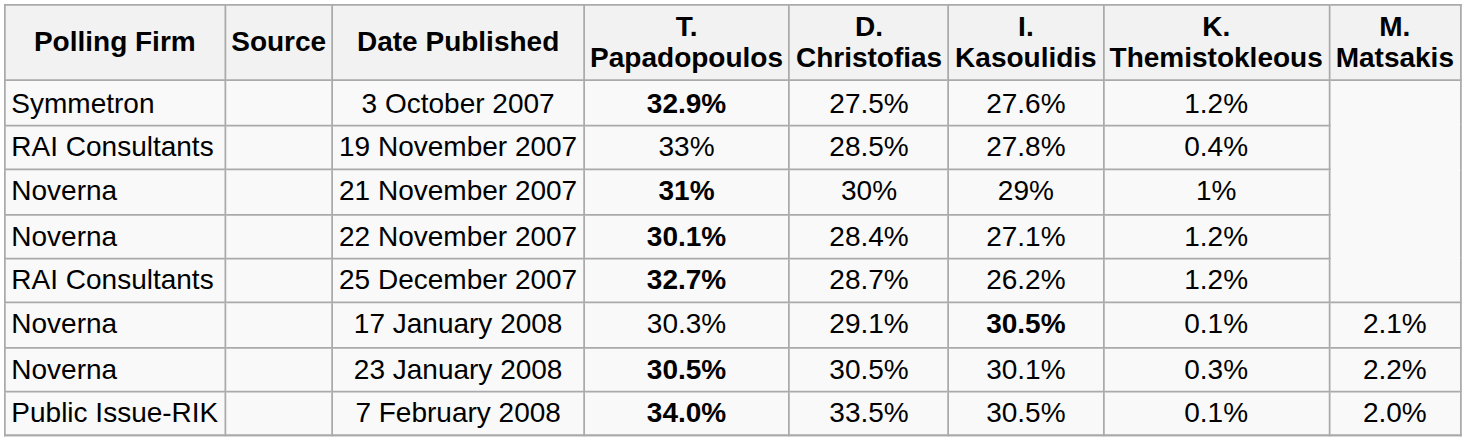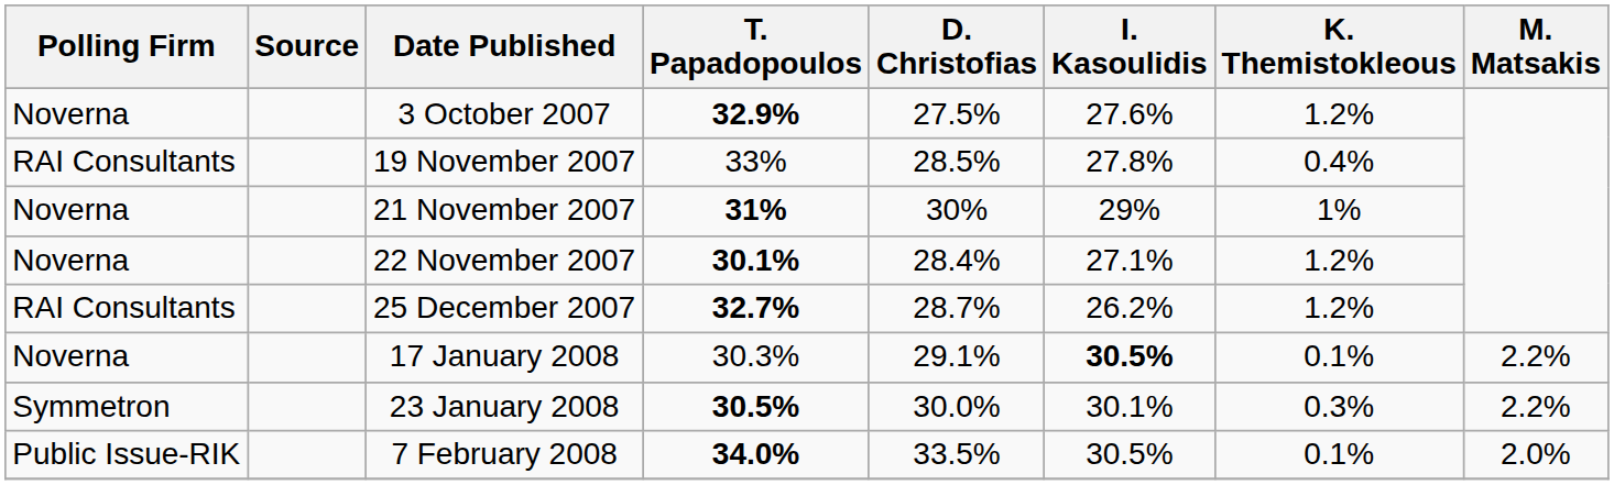 <table class=wikitable style=text-align:center>
 <tr>
 <th>Polling Firm</th>
 <th>Source</th>
 <th>Date Published</th>
 <th>T.<br>Papadopoulos</th>
 <th>D.<br>Christofias</th>
 <th>I.<br>Kasoulidis</th>
 <th>K.<br>Themistokleous</th>
 <th>M.<br>Matsakis</th>
 </tr>
 <tr>
-<td style="text-align:left">Symmetron</td>
+<td style="text-align:left">Noverna</td>
 <td></td>
 <td>3 October 2007</td>
 <td><strong>32.9%</strong></td>
 <td>27.5%</td>
 <td>27.6%</td>
 <td>1.2%</td>
 </tr>
 <tr>
 <td style="text-align:left">RAI Consultants</td>
 <td></td>
 <td>19 November 2007</td>
 <td>33%</td>
 <td>28.5%</td>
 <td>27.8%</td>
 <td>0.4%</td>
 </tr>
 <tr>
 <td style="text-align:left">Noverna</td>
 <td></td>
 <td>21 November 2007</td>
 <td><strong>31%</strong></td>
 <td>30%</td>
 <td>29%</td>
 <td>1%</td>
 </tr>
 <tr>
 <td style="text-align:left">Noverna</td>
 <td></td>
 <td>22 November 2007</td>
 <td><strong>30.1%</strong></td>
 <td>28.4%</td>
 <td>27.1%</td>
 <td>1.2%</td>
 </tr>
 <tr>
 <td style="text-align:left">RAI Consultants</td>
 <td></td>
 <td>25 December 2007</td>
 <td><strong>32.7%</strong></td>
 <td>28.7%</td>
 <td>26.2%</td>
 <td>1.2%</td>
 </tr>
 <tr>
 <td style="text-align:left">Noverna</td>
 <td></td>
 <td>17 January 2008</td>
 <td>30.3%</td>
 <td>29.1%</td>
 <td><strong>30.5%</strong></td>
 <td>0.1%</td>
-<td>2.1%</td>
+<td>2.2%</td>
 </tr>
 <tr>
-<td style="text-align:left">Noverna</td>
+<td style="text-align:left">Symmetron</td>
 <td></td>
 <td>23 January 2008</td>
 <td><strong>30.5%</strong></td>
-<td>30.5%</td>
+<td>30.0%</td>
 <td>30.1%</td>
 <td>0.3%</td>
 <td>2.2%</td>
 </tr>
 <tr>
 <td style="text-align:left">Public Issue-RIK</td>
 <td></td>
 <td>7 February 2008</td>
 <td><strong>34.0%</strong></td>
 <td>33.5%</td>
 <td>30.5%</td>
 <td>0.1%</td>
 <td>2.0%</td>
 </tr>
 <tr>
 </tr>
 </table>
